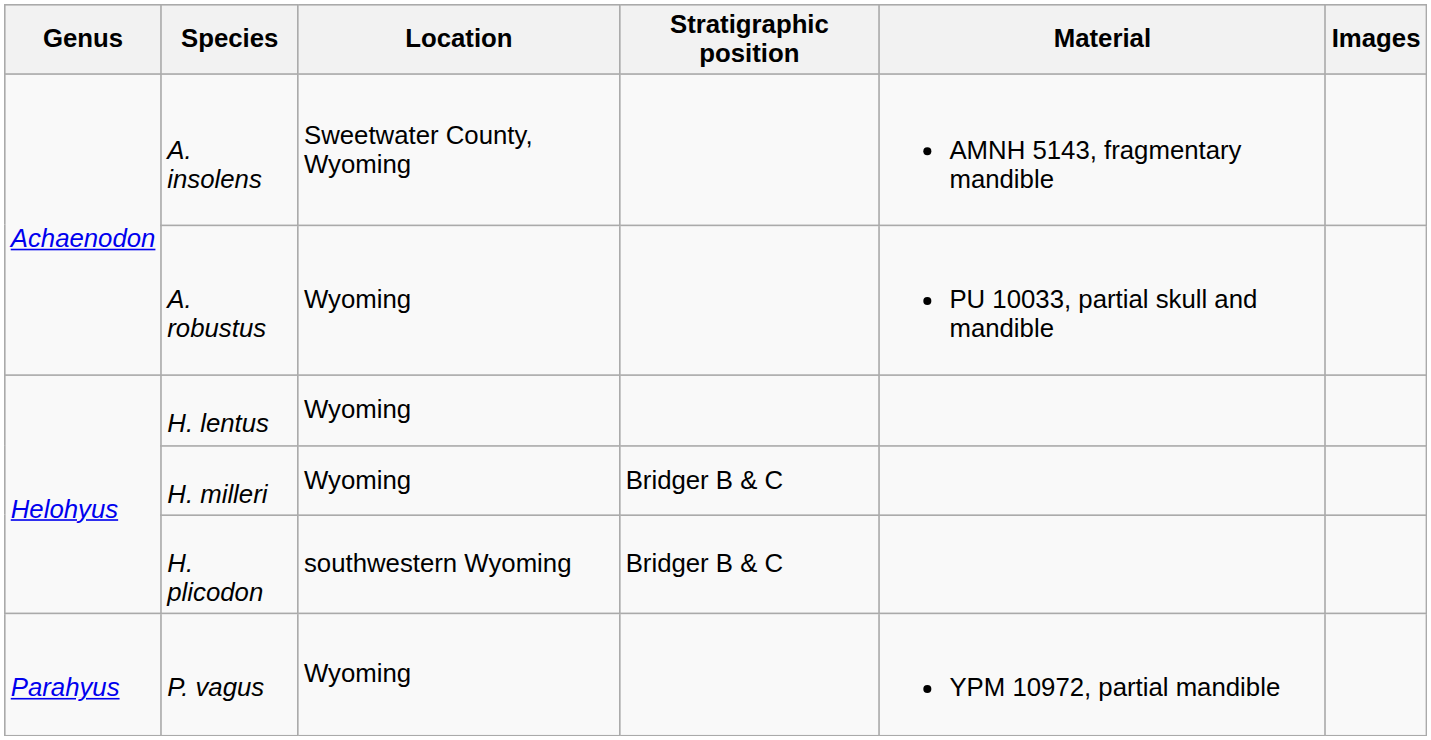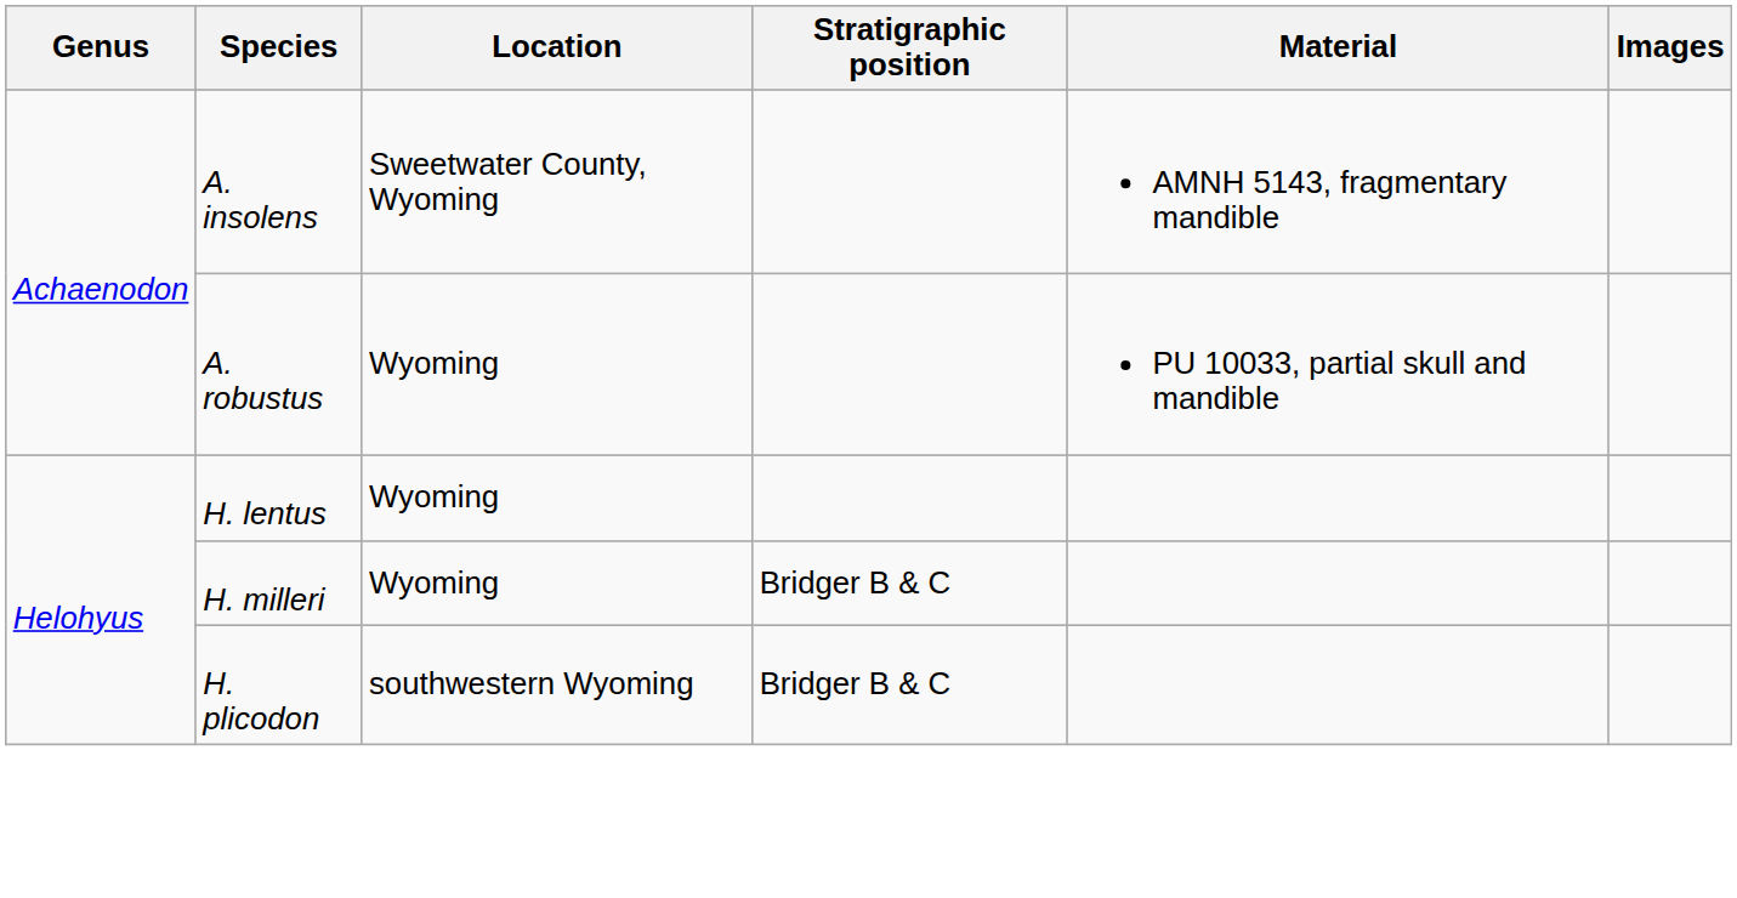 <table class="wikitable sortable"  style="margin:auto; width:100%;">
 <tr>
 <th>Genus</th>
 <th>Species</th>
 <th>Location</th>
 <th>Stratigraphic position</th>
 <th>Material</th>
 <th>Images</th>
 </tr>
 <tr>
 <td rowspan=2><br><em><a href='#'>Achaenodon</a></em></td>
 <td><br><em>A. insolens</em></td>
 <td>Sweetwater County, Wyoming</td>
 <td></td>
 <td><br><ul><li>AMNH 5143, fragmentary mandible</li></ul></td>
 <td></td>
 </tr>
 <tr>
 <td><br><em>A. robustus</em></td>
 <td>Wyoming</td>
 <td></td>
 <td><br><ul><li>PU 10033, partial skull and mandible</li></ul></td>
 <td></td>
 </tr>
 <tr>
 <td rowspan=3><br><em><a href='#'>Helohyus</a></em></td>
 <td><br><em>H. lentus</em></td>
 <td>Wyoming</td>
 <td></td>
 <td></td>
 <td></td>
 </tr>
 <tr>
 <td><br><em>H. milleri</em></td>
 <td>Wyoming</td>
 <td>Bridger B & C</td>
 <td></td>
 <td></td>
 </tr>
 <tr>
 <td><br><em>H. plicodon</em></td>
 <td>southwestern Wyoming</td>
 <td>Bridger B & C</td>
 <td></td>
 <td></td>
 </tr>
-<tr>
-<td rowspan=1><br><em><a href='#'>Parahyus</a></em></td>
-<td><br><em>P. vagus</em></td>
-<td>Wyoming</td>
-<td></td>
-<td><br><ul><li>YPM 10972, partial mandible</li></ul></td>
-<td></td>
-</tr>
 </table>
